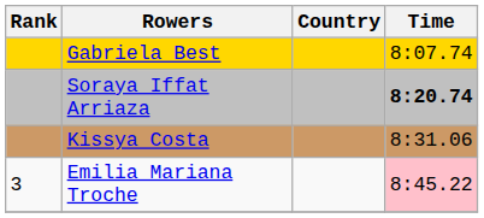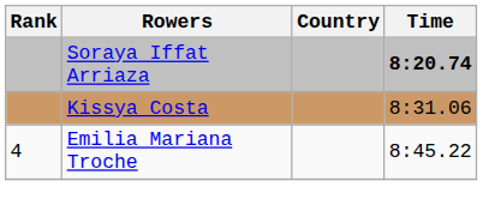 <table class="wikitable" width=50%>
 <tr>
 <th>Rank</th>
 <th>Rowers</th>
 <th>Country</th>
 <th>Time</th>
-</tr>
-<tr bgcolor=gold>
-<td></td>
-<td><a href='#'>Gabriela Best</a></td>
-<td></td>
-<td>8:07.74</td>
 </tr>
 <tr bgcolor=silver>
 <td></td>
 <td><a href='#'>Soraya Iffat Arriaza</a></td>
 <td></td>
 <td><strong>8:20.74</strong></td>
 </tr>
 <tr bgcolor=cc9966>
 <td></td>
 <td><a href='#'>Kissya Costa</a></td>
 <td></td>
 <td>8:31.06</td>
 </tr>
 <tr>
-<td>3</td>
+<td>4</td>
 <td><a href='#'>Emilia Mariana Troche</a></td>
 <td></td>
-<td style="background: pink;">8:45.22</td>
+<td>8:45.22</td>
 </tr>
 <tr>
 </tr>
 </table>
